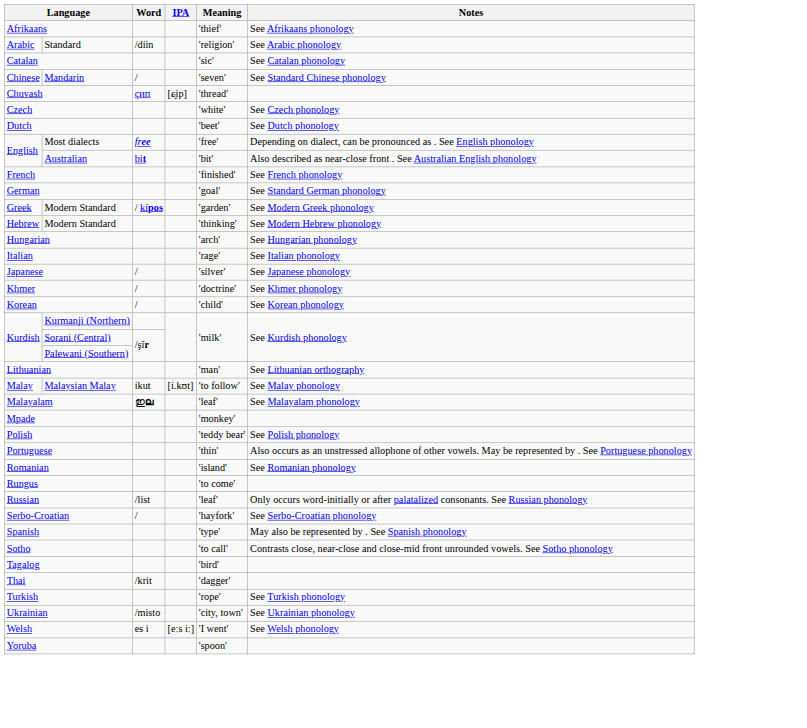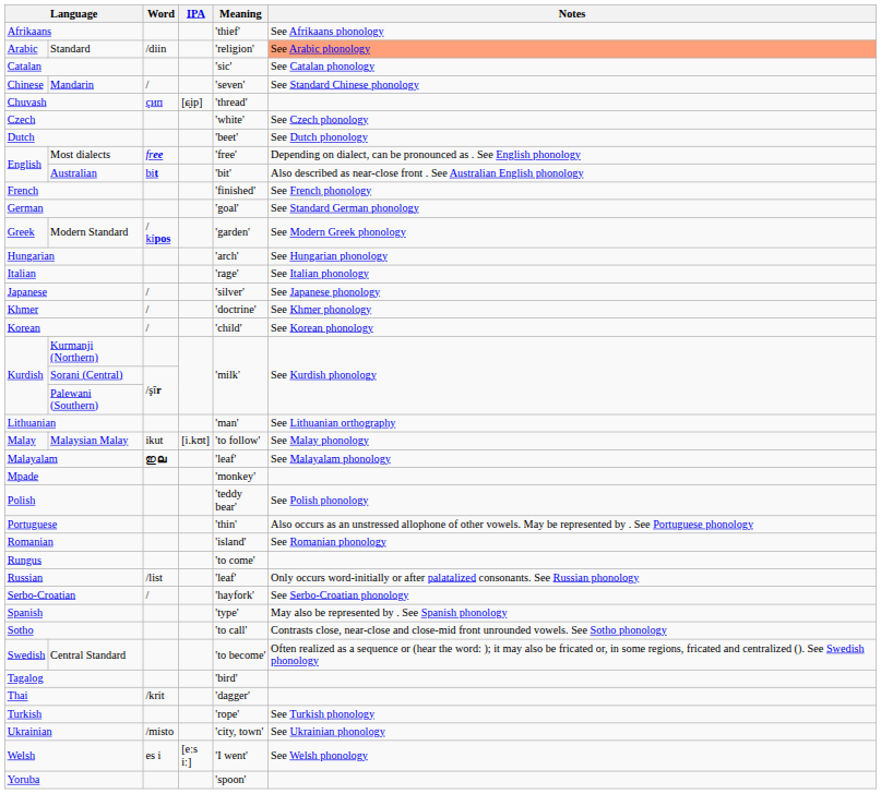 <table class="wikitable" style="clear: both;">
 <tr>
 <th colspan="2">Language</th>
 <th>Word</th>
 <th><a href='#'>IPA</a></th>
 <th>Meaning</th>
 <th>Notes</th>
 </tr>
 <tr>
 <td colspan="2"><a href='#'>Afrikaans</a></td>
 <td></td>
 <td></td>
 <td>'thief'</td>
 <td>See <a href='#'>Afrikaans phonology</a></td>
 </tr>
 <tr>
 <td><a href='#'>Arabic</a></td>
 <td>Standard</td>
 <td>/diin</td>
 <td></td>
 <td>'religion'</td>
-<td>See <a href='#'>Arabic phonology</a></td>
+<td style="background: lightsalmon;">See <a href='#'>Arabic phonology</a></td>
 </tr>
 <tr>
 <td colspan="2"><a href='#'>Catalan</a></td>
 <td></td>
 <td></td>
 <td>'sic'</td>
 <td>See <a href='#'>Catalan phonology</a></td>
 </tr>
 <tr>
 <td><a href='#'>Chinese</a></td>
 <td><a href='#'>Mandarin</a></td>
 <td> / </td>
 <td></td>
 <td>'seven'</td>
 <td>See <a href='#'>Standard Chinese phonology</a></td>
 </tr>
 <tr>
 <td colspan="2"><a href='#'>Chuvash</a></td>
 <td><a href='#'>çип</a></td>
 <td>[ɕ̬ip]</td>
 <td>'thread'</td>
 <td></td>
 </tr>
 <tr>
 <td colspan="2"><a href='#'>Czech</a></td>
 <td></td>
 <td></td>
 <td>'white'</td>
 <td>See <a href='#'>Czech phonology</a></td>
 </tr>
 <tr>
 <td colspan="2"><a href='#'>Dutch</a></td>
 <td></td>
 <td></td>
 <td>'beet'</td>
 <td>See <a href='#'>Dutch phonology</a></td>
 </tr>
 <tr>
 <td rowspan="2"><a href='#'>English</a></td>
 <td>Most dialects</td>
 <td><a href='#'><em>fr<strong>ee<strong><em></a></td>
 <td></td>
 <td>'free'</td>
 <td>Depending on dialect, can be pronounced as . See <a href='#'>English phonology</a></td>
 </tr>
 <tr>
 <td><a href='#'>Australian</a></td>
 <td><a href='#'></em>b</strong>i<strong>t<em></a></td>
 <td></td>
 <td>'bit'</td>
 <td>Also described as near-close front . See <a href='#'>Australian English phonology</a></td>
 </tr>
 <tr>
 <td colspan="2"><a href='#'>French</a></td>
 <td></td>
 <td></td>
 <td>'finished'</td>
 <td>See <a href='#'>French phonology</a></td>
 </tr>
 <tr>
 <td colspan="2"><a href='#'>German</a></td>
 <td></td>
 <td></td>
 <td>'goal'</td>
 <td>See <a href='#'>Standard German phonology</a></td>
 </tr>
 <tr>
 <td><a href='#'>Greek</a></td>
 <td>Modern Standard</td>
 <td> / <a href='#'></em>k</strong>í<strong>pos<em></a></td>
 <td></td>
 <td>'garden'</td>
 <td>See <a href='#'>Modern Greek phonology</a></td>
-</tr>
-<tr>
-<td><a href='#'>Hebrew</a></td>
-<td>Modern Standard</td>
-<td></td>
-<td></td>
-<td>'thinking'</td>
-<td>See <a href='#'>Modern Hebrew phonology</a></td>
 </tr>
 <tr>
 <td colspan="2"><a href='#'>Hungarian</a></td>
 <td></td>
 <td></td>
 <td>'arch'</td>
 <td>See <a href='#'>Hungarian phonology</a></td>
 </tr>
 <tr>
 <td colspan="2"><a href='#'>Italian</a></td>
 <td></td>
 <td></td>
 <td>'rage'</td>
 <td>See <a href='#'>Italian phonology</a></td>
 </tr>
 <tr>
 <td colspan="2"><a href='#'>Japanese</a></td>
 <td>/</td>
 <td></td>
 <td>'silver'</td>
 <td>See <a href='#'>Japanese phonology</a></td>
 </tr>
 <tr>
 <td colspan="2"><a href='#'>Khmer</a></td>
 <td> / </td>
 <td></td>
 <td>'doctrine'</td>
 <td>See <a href='#'>Khmer phonology</a></td>
 </tr>
 <tr>
 <td colspan="2"><a href='#'>Korean</a></td>
 <td> / </td>
 <td></td>
 <td>'child'</td>
 <td>See <a href='#'>Korean phonology</a></td>
 </tr>
 <tr>
 <td rowspan="3"><a href='#'>Kurdish</a></td>
 <td><a href='#'>Kurmanji (Northern)</a></td>
 <td></td>
 <td rowspan="3"></td>
 <td rowspan="3">'milk'</td>
 <td rowspan="3">See <a href='#'>Kurdish phonology</a></td>
 </tr>
 <tr>
 <td><a href='#'>Sorani (Central)</a></td>
 <td rowspan="2">/ş</strong>î<strong>r</td>
 </tr>
 <tr>
 <td><a href='#'>Palewani (Southern)</a></td>
 </tr>
 <tr>
 <td colspan="2"><a href='#'>Lithuanian</a></td>
 <td></td>
 <td></td>
 <td>'man'</td>
 <td>See <a href='#'>Lithuanian orthography</a></td>
 </tr>
 <tr>
 <td><a href='#'>Malay</a></td>
 <td><a href='#'>Malaysian Malay</a></td>
 <td></em>ikut<em></td>
 <td>[i.kʊt]</td>
 <td>'to follow'</td>
 <td>See <a href='#'>Malay phonology</a></td>
 </tr>
 <tr>
 <td colspan="2"><a href='#'>Malayalam</a></td>
 <td></strong>ഇ<strong>ല</td>
 <td></td>
 <td>'leaf'</td>
 <td>See <a href='#'>Malayalam phonology</a></td>
 </tr>
 <tr>
 <td colspan="2"><a href='#'>Mpade</a></td>
 <td></td>
 <td></td>
 <td>'monkey'</td>
 <td></td>
 </tr>
 <tr>
 <td colspan="2"><a href='#'>Polish</a></td>
 <td></td>
 <td></td>
 <td>'teddy bear'</td>
 <td>See <a href='#'>Polish phonology</a></td>
 </tr>
 <tr>
 <td colspan="2"><a href='#'>Portuguese</a></td>
 <td></td>
 <td></td>
 <td>'thin'</td>
 <td>Also occurs as an unstressed allophone of other vowels. May be represented by . See <a href='#'>Portuguese phonology</a></td>
 </tr>
 <tr>
 <td colspan="2"><a href='#'>Romanian</a></td>
 <td></td>
 <td></td>
 <td>'island'</td>
 <td>See <a href='#'>Romanian phonology</a></td>
 </tr>
 <tr>
 <td colspan="2"><a href='#'>Rungus</a></td>
 <td></td>
 <td></td>
 <td>'to come'</td>
 <td></td>
 </tr>
 <tr>
 <td colspan="2"><a href='#'>Russian</a></td>
 <td>/list</td>
 <td></td>
 <td>'leaf'</td>
 <td>Only occurs word-initially or after <a href='#'>palatalized</a> consonants. See <a href='#'>Russian phonology</a></td>
 </tr>
 <tr>
 <td colspan="2"><a href='#'>Serbo-Croatian</a></td>
 <td> / </td>
 <td></td>
 <td>'hayfork'</td>
 <td>See <a href='#'>Serbo-Croatian phonology</a></td>
 </tr>
 <tr>
 <td colspan="2"><a href='#'>Spanish</a></td>
 <td></td>
 <td></td>
 <td>'type'</td>
 <td>May also be represented by . See <a href='#'>Spanish phonology</a></td>
 </tr>
 <tr>
 <td colspan="2"><a href='#'>Sotho</a></td>
 <td></td>
 <td></td>
 <td>'to call'</td>
 <td>Contrasts close, near-close and close-mid front unrounded vowels. See <a href='#'>Sotho phonology</a></td>
 </tr>
 <tr>
+<td><a href='#'>Swedish</a></td>
+<td>Central Standard</td>
+<td></td>
+<td></td>
+<td>'to become'</td>
+<td>Often realized as a sequence  or  (hear the word: ); it may also be fricated  or, in some regions, fricated and centralized (). See <a href='#'>Swedish phonology</a></td>
+</tr>
+<tr>
 <td colspan="2"><a href='#'>Tagalog</a></td>
 <td></td>
 <td></td>
 <td>'bird'</td>
 <td></td>
 </tr>
 <tr>
 <td colspan="2"><a href='#'>Thai</a></td>
 <td>/krit</td>
 <td></td>
 <td>'dagger'</td>
 <td></td>
 </tr>
 <tr>
 <td colspan="2"><a href='#'>Turkish</a></td>
 <td></td>
 <td></td>
 <td>'rope'</td>
 <td>See <a href='#'>Turkish phonology</a></td>
 </tr>
 <tr>
 <td colspan="2"><a href='#'>Ukrainian</a></td>
 <td>/misto</td>
 <td></td>
 <td>'city, town'</td>
 <td>See <a href='#'>Ukrainian phonology</a></td>
 </tr>
 <tr>
 <td colspan="2"><a href='#'>Welsh</a></td>
 <td>es </strong>i<strong></td>
 <td>[eːs iː]</td>
 <td>'I went'</td>
 <td>See <a href='#'>Welsh phonology</a></td>
 </tr>
 <tr>
 <td colspan="2"><a href='#'>Yoruba</a></td>
 <td></td>
 <td></td>
 <td>'spoon'</td>
 <td></td>
 </tr>
 </table>
